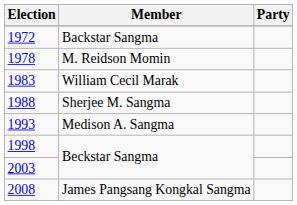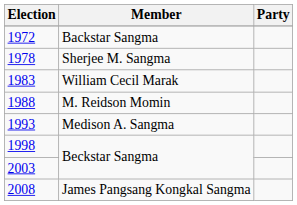 <table class="wikitable sortable">
 <tr>
 <th>Election</th>
 <th>Member</th>
 <th colspan=2>Party</th>
 </tr>
 <tr>
 </tr>
 <tr>
 </tr>
 <tr>
 </tr>
 <tr>
 </tr>
 <tr>
 <td><a href='#'>1972</a></td>
 <td>Backstar Sangma</td>
 <td></td>
 </tr>
 <tr>
 <td><a href='#'>1978</a></td>
-<td>M. Reidson Momin</td>
+<td>Sherjee M. Sangma</td>
 <td></td>
 </tr>
 <tr>
 <td><a href='#'>1983</a></td>
 <td>William Cecil Marak</td>
 <td></td>
 </tr>
 <tr>
 <td><a href='#'>1988</a></td>
-<td>Sherjee M. Sangma</td>
+<td>M. Reidson Momin</td>
 <td></td>
 </tr>
 <tr>
 <td><a href='#'>1993</a></td>
 <td>Medison A. Sangma</td>
 <td></td>
 </tr>
 <tr>
 <td><a href='#'>1998</a></td>
 <td rowspan=2>Beckstar Sangma</td>
 <td></td>
 </tr>
 <tr>
 <td><a href='#'>2003</a></td>
 <td></td>
 </tr>
 <tr>
 <td><a href='#'>2008</a></td>
 <td>James Pangsang Kongkal Sangma</td>
 </tr>
 </table>
